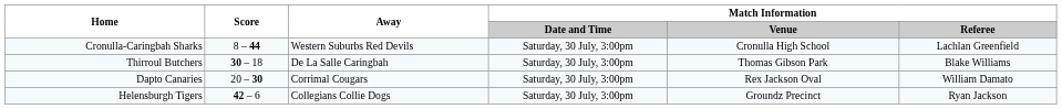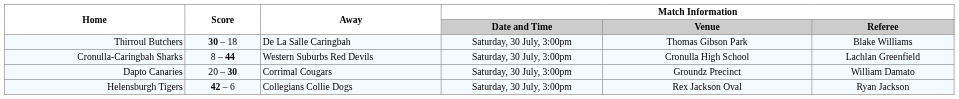 <table border="1" cellpadding="3" cellspacing="0" width="100%" style="border-collapse:collapse;  text-align:center;">
 <tr>
 <th rowspan="2" width="19%">Home</th>
 <th rowspan="2" width="8%">Score</th>
 <th rowspan="2" width="19%">Away</th>
 <th colspan="3">Match Information</th>
 </tr>
 <tr style="background:#CCCCCC">
 <th width="17%">Date and Time</th>
 <th width="22%">Venue</th>
 <th width="50%">Referee</th>
 </tr>
 <tr style="text-align:center; background:#f5faff;">
+<td align="right">Thirroul Butchers </td>
+<td><strong>30</strong> – 18</td>
+<td align="left"> De La Salle Caringbah</td>
+<td>Saturday, 30 July, 3:00pm</td>
+<td>Thomas Gibson Park</td>
+<td>Blake Williams</td>
+</tr>
+<tr style="text-align:center; background:#f5faff;">
 <td align="right">Cronulla-Caringbah Sharks </td>
 <td>8 – <strong>44</strong></td>
 <td align="left"> Western Suburbs Red Devils</td>
 <td>Saturday, 30 July, 3:00pm</td>
 <td>Cronulla High School</td>
 <td>Lachlan Greenfield</td>
 </tr>
 <tr style="text-align:center; background:#f5faff;">
-<td align="right">Thirroul Butchers </td>
-<td><strong>30</strong> – 18</td>
-<td align="left"> De La Salle Caringbah</td>
-<td>Saturday, 30 July, 3:00pm</td>
-<td>Thomas Gibson Park</td>
-<td>Blake Williams</td>
-</tr>
-<tr style="text-align:center; background:#f5faff;">
 <td align="right">Dapto Canaries </td>
 <td>20 – <strong>30</strong></td>
 <td align="left"> Corrimal Cougars</td>
 <td>Saturday, 30 July, 3:00pm</td>
-<td>Rex Jackson Oval</td>
+<td>Groundz Precinct</td>
 <td>William Damato</td>
 </tr>
 <tr style="text-align:center; background:#f5faff;">
 <td align="right">Helensburgh Tigers </td>
 <td><strong>42</strong> – 6</td>
 <td align="left"> Collegians Collie Dogs</td>
 <td>Saturday, 30 July, 3:00pm</td>
-<td>Groundz Precinct</td>
+<td>Rex Jackson Oval</td>
 <td>Ryan Jackson</td>
 </tr>
 </table>
